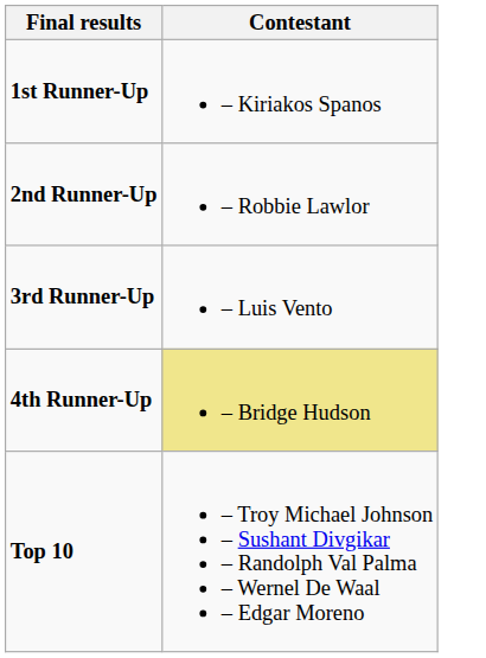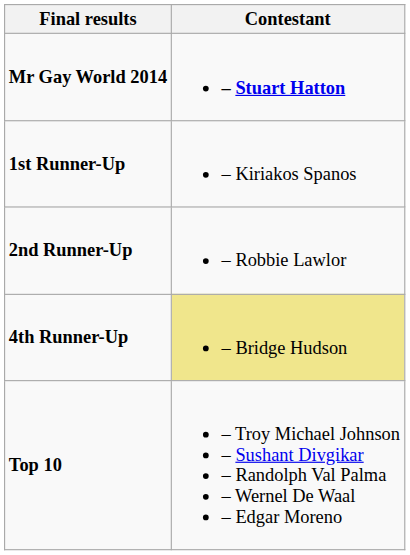 <table class="wikitable">
 <tr>
 <th>Final results</th>
 <th>Contestant</th>
+</tr>
+<tr>
+<td><strong>Mr Gay World 2014</strong></td>
+<td><br><ul><li><strong> – <a href='#'>Stuart Hatton</a></strong></li></ul></td>
 </tr>
 <tr>
 <td><strong>1st Runner-Up</strong></td>
 <td><br><ul><li><strong></strong> – Kiriakos Spanos</li></ul></td>
 </tr>
 <tr>
 <td><strong>2nd Runner-Up</strong></td>
 <td><br><ul><li><strong></strong>  – Robbie Lawlor</li></ul></td>
 </tr>
 <tr>
-<td><strong>3rd Runner-Up</strong></td>
-<td><br><ul><li><strong></strong> – Luis Vento</li></ul></td>
-</tr>
-<tr>
 <td><strong>4th Runner-Up</strong></td>
 <td style="background: khaki;"><br><ul><li><strong></strong> – Bridge Hudson</li></ul></td>
 </tr>
 <tr>
 <td><strong>Top 10</strong></td>
 <td><br><ul><li><strong></strong> – Troy Michael Johnson</li><li><strong></strong> – <a href='#'>Sushant Divgikar</a></li><li><strong></strong> – Randolph Val Palma</li><li><strong></strong> – Wernel De Waal</li><li><strong></strong> – Edgar Moreno</li></ul></td>
 </tr>
 </table>
